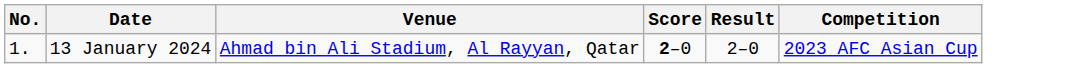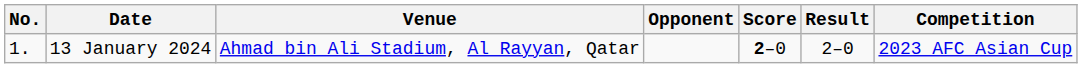 <table class="wikitable plainrowheaders sortable">
 <tr>
 <th>No.</th>
 <th>Date</th>
 <th>Venue</th>
+<th>Opponent</th>
 <th>Score</th>
 <th>Result</th>
 <th>Competition</th>
 </tr>
 <tr>
 <td>1.</td>
 <td>13 January 2024</td>
 <td><a href='#'>Ahmad bin Ali Stadium</a>, <a href='#'>Al Rayyan</a>, Qatar</td>
+<td></td>
 <td align=center><strong>2</strong>–0</td>
 <td align=center>2–0</td>
 <td><a href='#'>2023 AFC Asian Cup</a></td>
 </tr>
 </table>
